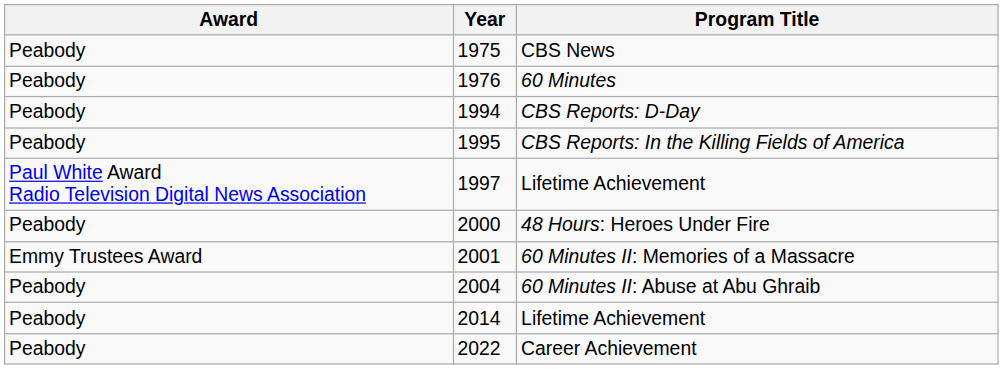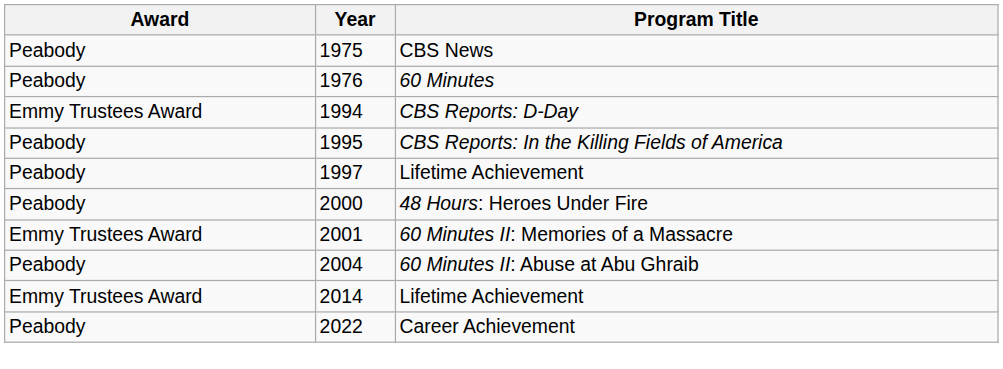 <table class="wikitable" style="width:65%;">
 <tr>
 <th>Award</th>
 <th>Year</th>
 <th>Program Title</th>
 </tr>
 <tr>
 <td>Peabody</td>
 <td>1975</td>
 <td>CBS News</td>
 </tr>
 <tr>
 <td>Peabody</td>
 <td>1976</td>
 <td><em>60 Minutes</em></td>
 </tr>
 <tr>
-<td>Peabody</td>
+<td>Emmy Trustees Award</td>
 <td>1994</td>
 <td><em>CBS Reports: D-Day</em></td>
 </tr>
 <tr>
 <td>Peabody</td>
 <td>1995</td>
 <td><em>CBS Reports: In the Killing Fields of America</em></td>
 </tr>
 <tr>
-<td><a href='#'>Paul White</a> Award<br><a href='#'>Radio Television Digital News Association</a></td>
+<td>Peabody</td>
 <td>1997</td>
 <td>Lifetime Achievement</td>
 </tr>
 <tr>
 <td>Peabody</td>
 <td>2000</td>
 <td><em>48 Hours</em>: Heroes Under Fire</td>
 </tr>
 <tr>
 <td>Emmy Trustees Award</td>
 <td>2001</td>
 <td><em>60 Minutes II</em>: Memories of a Massacre</td>
 </tr>
 <tr>
 <td>Peabody</td>
 <td>2004</td>
 <td><em>60 Minutes II</em>: Abuse at Abu Ghraib</td>
 </tr>
 <tr>
-<td>Peabody</td>
+<td>Emmy Trustees Award</td>
 <td>2014</td>
 <td>Lifetime Achievement</td>
 </tr>
 <tr>
 <td>Peabody</td>
 <td>2022</td>
 <td>Career Achievement</td>
 </tr>
 </table>
